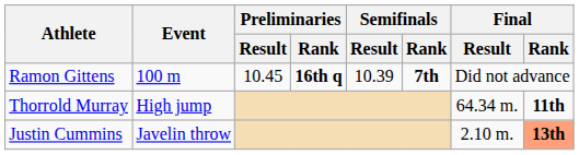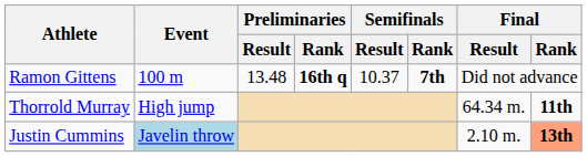 <table class=wikitable style="font-size:90%">
 <tr>
 <th rowspan="2">Athlete</th>
 <th rowspan="2">Event</th>
 <th colspan="2">Preliminaries</th>
 <th colspan="2">Semifinals</th>
 <th colspan="2">Final</th>
 </tr>
 <tr>
 <th>Result</th>
 <th>Rank</th>
 <th>Result</th>
 <th>Rank</th>
 <th>Result</th>
 <th>Rank</th>
 </tr>
 <tr>
 <td><a href='#'>Ramon Gittens</a></td>
 <td><a href='#'>100 m</a></td>
-<td align=center>10.45</td>
+<td align=center>13.48</td>
 <td align=center><strong>16th q</strong></td>
-<td align=center>10.39</td>
+<td align=center>10.37</td>
 <td align=center><strong>7th</strong></td>
 <td align=center colspan=2>Did not advance</td>
 </tr>
 <tr>
 <td><a href='#'>Thorrold Murray</a></td>
 <td><a href='#'>High jump</a></td>
 <td colspan=4 bgcolor=wheat></td>
 <td align=center>64.34 m.</td>
 <td align=center><strong>11th</strong></td>
 </tr>
 <tr>
 <td><a href='#'>Justin Cummins</a></td>
-<td><a href='#'>Javelin throw</a></td>
+<td style="background: lightblue;"><a href='#'>Javelin throw</a></td>
 <td colspan=4 bgcolor=wheat></td>
 <td align=center>2.10 m.</td>
 <td align=center style="background: lightsalmon;"><strong>13th</strong></td>
 </tr>
 </table>
